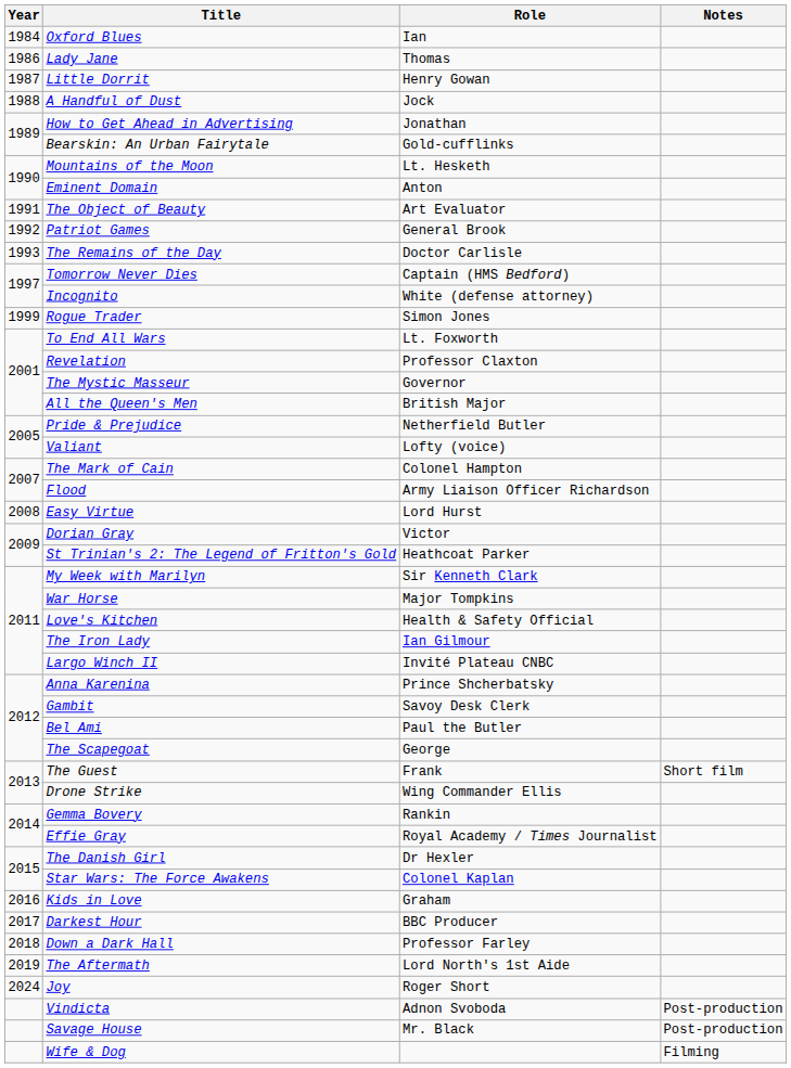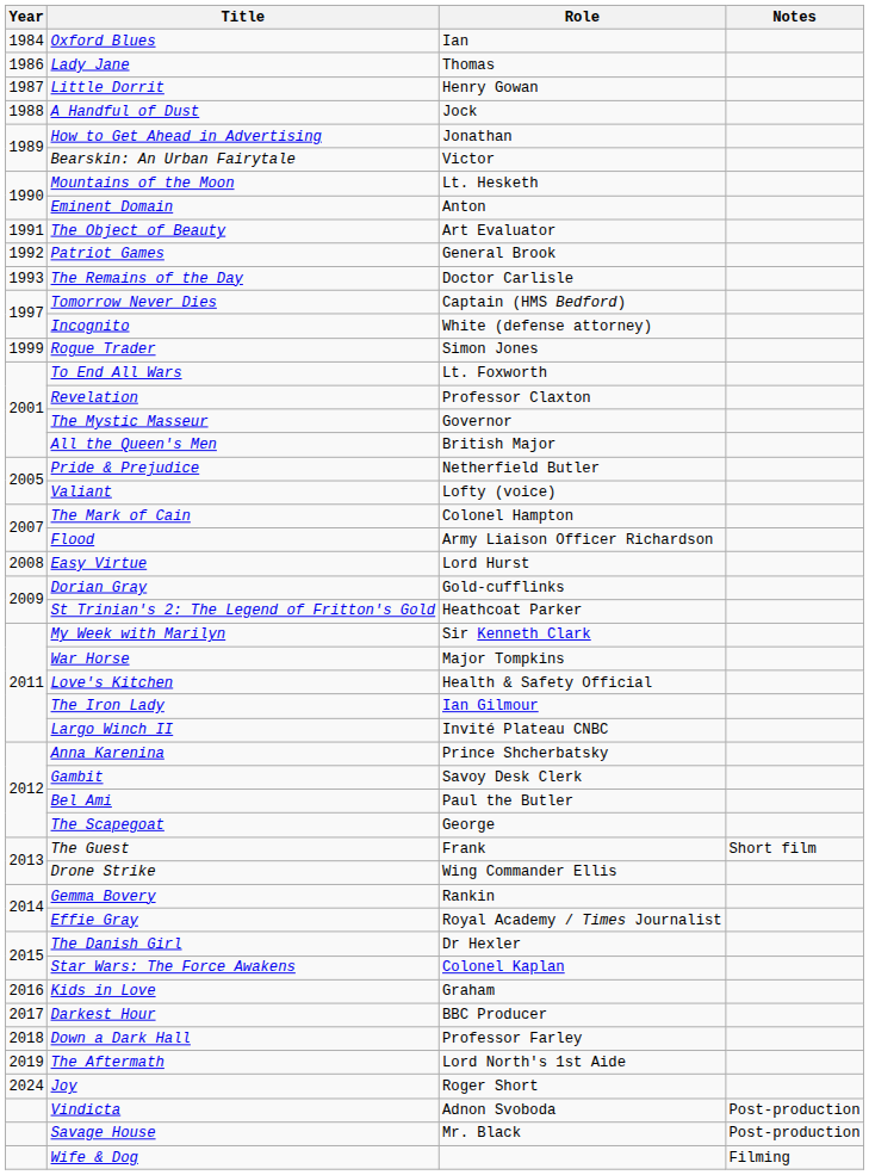 <table class="wikitable">
 <tr>
 <th>Year</th>
 <th>Title</th>
 <th>Role</th>
 <th>Notes</th>
 </tr>
 <tr>
 <td>1984</td>
 <td><em><a href='#'>Oxford Blues</a></em></td>
 <td>Ian</td>
 <td></td>
 </tr>
 <tr>
 <td>1986</td>
 <td><em><a href='#'>Lady Jane</a></em></td>
 <td>Thomas</td>
 <td></td>
 </tr>
 <tr>
 <td>1987</td>
 <td><em><a href='#'>Little Dorrit</a></em></td>
 <td>Henry Gowan</td>
 <td></td>
 </tr>
 <tr>
 <td>1988</td>
 <td><em><a href='#'>A Handful of Dust</a></em></td>
 <td>Jock</td>
 <td></td>
 </tr>
 <tr>
 <td rowspan="2">1989</td>
 <td><em><a href='#'>How to Get Ahead in Advertising</a></em></td>
 <td>Jonathan</td>
 <td></td>
 </tr>
 <tr>
 <td><em>Bearskin: An Urban Fairytale</em></td>
-<td>Gold-cufflinks</td>
+<td>Victor</td>
 <td></td>
 </tr>
 <tr>
 <td rowspan="2">1990</td>
 <td><em><a href='#'>Mountains of the Moon</a></em></td>
 <td>Lt. Hesketh</td>
 <td></td>
 </tr>
 <tr>
 <td><em><a href='#'>Eminent Domain</a></em></td>
 <td>Anton</td>
 <td></td>
 </tr>
 <tr>
 <td>1991</td>
 <td><em><a href='#'>The Object of Beauty</a></em></td>
 <td>Art Evaluator</td>
 <td></td>
 </tr>
 <tr>
 <td>1992</td>
 <td><em><a href='#'>Patriot Games</a></em></td>
 <td>General Brook</td>
 <td></td>
 </tr>
 <tr>
 <td>1993</td>
 <td><em><a href='#'>The Remains of the Day</a></em></td>
 <td>Doctor Carlisle</td>
 <td></td>
 </tr>
 <tr>
 <td rowspan="2">1997</td>
 <td><em><a href='#'>Tomorrow Never Dies</a></em></td>
 <td>Captain (HMS <em>Bedford</em>)</td>
 <td></td>
 </tr>
 <tr>
 <td><em><a href='#'>Incognito</a></em></td>
 <td>White (defense attorney)</td>
 <td></td>
 </tr>
 <tr>
 <td>1999</td>
 <td><em><a href='#'>Rogue Trader</a></em></td>
 <td>Simon Jones</td>
 <td></td>
 </tr>
 <tr>
 <td rowspan="4">2001</td>
 <td><em><a href='#'>To End All Wars</a></em></td>
 <td>Lt. Foxworth</td>
 <td></td>
 </tr>
 <tr>
 <td><em><a href='#'>Revelation</a></em></td>
 <td>Professor Claxton</td>
 <td></td>
 </tr>
 <tr>
 <td><em><a href='#'>The Mystic Masseur</a></em></td>
 <td>Governor</td>
 <td></td>
 </tr>
 <tr>
 <td><em><a href='#'>All the Queen's Men</a></em></td>
 <td>British Major</td>
 <td></td>
 </tr>
 <tr>
 <td rowspan="2">2005</td>
 <td><em><a href='#'>Pride & Prejudice</a></em></td>
 <td>Netherfield Butler</td>
 <td></td>
 </tr>
 <tr>
 <td><em><a href='#'>Valiant</a></em></td>
 <td>Lofty (voice)</td>
 <td></td>
 </tr>
 <tr>
 <td rowspan="2">2007</td>
 <td><em><a href='#'>The Mark of Cain</a></em></td>
 <td>Colonel Hampton</td>
 <td></td>
 </tr>
 <tr>
 <td><em><a href='#'>Flood</a></em></td>
 <td>Army Liaison Officer Richardson</td>
 <td></td>
 </tr>
 <tr>
 <td>2008</td>
 <td><em><a href='#'>Easy Virtue</a></em></td>
 <td>Lord Hurst</td>
 <td></td>
 </tr>
 <tr>
 <td rowspan="2">2009</td>
 <td><em><a href='#'>Dorian Gray</a></em></td>
-<td>Victor</td>
+<td>Gold-cufflinks</td>
 <td></td>
 </tr>
 <tr>
 <td><em><a href='#'>St Trinian's 2: The Legend of Fritton's Gold</a></em></td>
 <td>Heathcoat Parker</td>
 <td></td>
 </tr>
 <tr>
 <td rowspan="5">2011</td>
 <td><em><a href='#'>My Week with Marilyn</a></em></td>
 <td>Sir <a href='#'>Kenneth Clark</a></td>
 <td></td>
 </tr>
 <tr>
 <td><em><a href='#'>War Horse</a></em></td>
 <td>Major Tompkins</td>
 <td></td>
 </tr>
 <tr>
 <td><em><a href='#'>Love's Kitchen</a></em></td>
 <td>Health & Safety Official</td>
 <td></td>
 </tr>
 <tr>
 <td><em><a href='#'>The Iron Lady</a></em></td>
 <td><a href='#'>Ian Gilmour</a></td>
 <td></td>
 </tr>
 <tr>
 <td><em><a href='#'>Largo Winch II</a></em></td>
 <td>Invité Plateau CNBC</td>
 <td></td>
 </tr>
 <tr>
 <td rowspan="4">2012</td>
 <td><em><a href='#'>Anna Karenina</a></em></td>
 <td>Prince Shcherbatsky</td>
 <td></td>
 </tr>
 <tr>
 <td><em><a href='#'>Gambit</a></em></td>
 <td>Savoy Desk Clerk</td>
 <td></td>
 </tr>
 <tr>
 <td><em><a href='#'>Bel Ami</a></em></td>
 <td>Paul the Butler</td>
 <td></td>
 </tr>
 <tr>
 <td><em><a href='#'>The Scapegoat</a></em></td>
 <td>George</td>
 <td></td>
 </tr>
 <tr>
 <td rowspan="2">2013</td>
 <td><em>The Guest</em></td>
 <td>Frank</td>
 <td>Short film</td>
 </tr>
 <tr>
 <td><em>Drone Strike</em></td>
 <td>Wing Commander Ellis</td>
 <td></td>
 </tr>
 <tr>
 <td rowspan="2">2014</td>
 <td><em><a href='#'>Gemma Bovery</a></em></td>
 <td>Rankin</td>
 <td></td>
 </tr>
 <tr>
 <td><em><a href='#'>Effie Gray</a></em></td>
 <td>Royal Academy / <em>Times</em> Journalist</td>
 <td></td>
 </tr>
 <tr>
 <td rowspan="2">2015</td>
 <td><em><a href='#'>The Danish Girl</a></em></td>
 <td>Dr Hexler</td>
 <td></td>
 </tr>
 <tr>
 <td><em><a href='#'>Star Wars: The Force Awakens</a></em></td>
 <td><a href='#'>Colonel Kaplan</a></td>
 <td></td>
 </tr>
 <tr>
 <td>2016</td>
 <td><em><a href='#'>Kids in Love</a></em></td>
 <td>Graham</td>
 <td></td>
 </tr>
 <tr>
 <td>2017</td>
 <td><em><a href='#'>Darkest Hour</a></em></td>
 <td>BBC Producer</td>
 <td></td>
 </tr>
 <tr>
 <td>2018</td>
 <td><em><a href='#'>Down a Dark Hall</a></em></td>
 <td>Professor Farley</td>
 <td></td>
 </tr>
 <tr>
 <td>2019</td>
 <td><em><a href='#'>The Aftermath</a></em></td>
 <td>Lord North's 1st Aide</td>
 <td></td>
 </tr>
 <tr>
 <td>2024</td>
 <td><em><a href='#'>Joy</a></em></td>
 <td>Roger Short</td>
 <td></td>
 </tr>
 <tr>
 <td></td>
 <td><em><a href='#'>Vindicta</a></em></td>
 <td>Adnon Svoboda</td>
 <td>Post-production</td>
 </tr>
 <tr>
 <td></td>
 <td><em><a href='#'>Savage House</a></em></td>
 <td>Mr. Black</td>
 <td>Post-production</td>
 </tr>
 <tr>
 <td></td>
 <td><em><a href='#'>Wife & Dog</a></em></td>
 <td></td>
 <td>Filming</td>
 </tr>
 </table>
